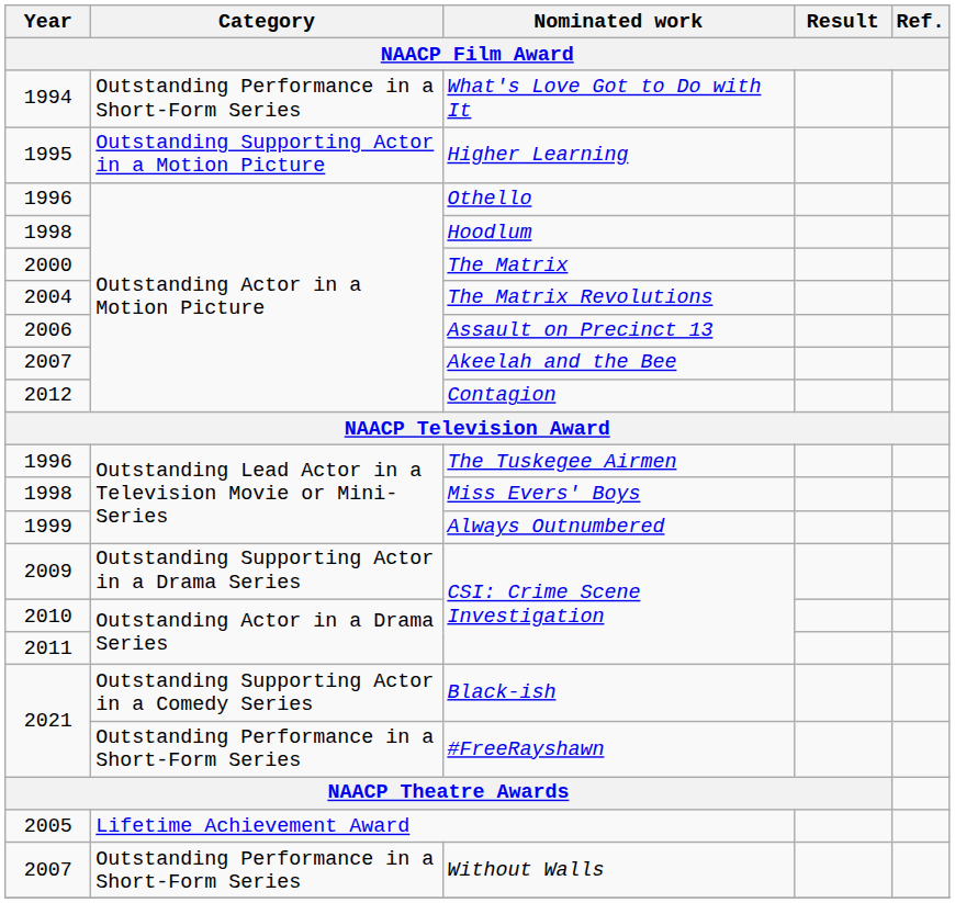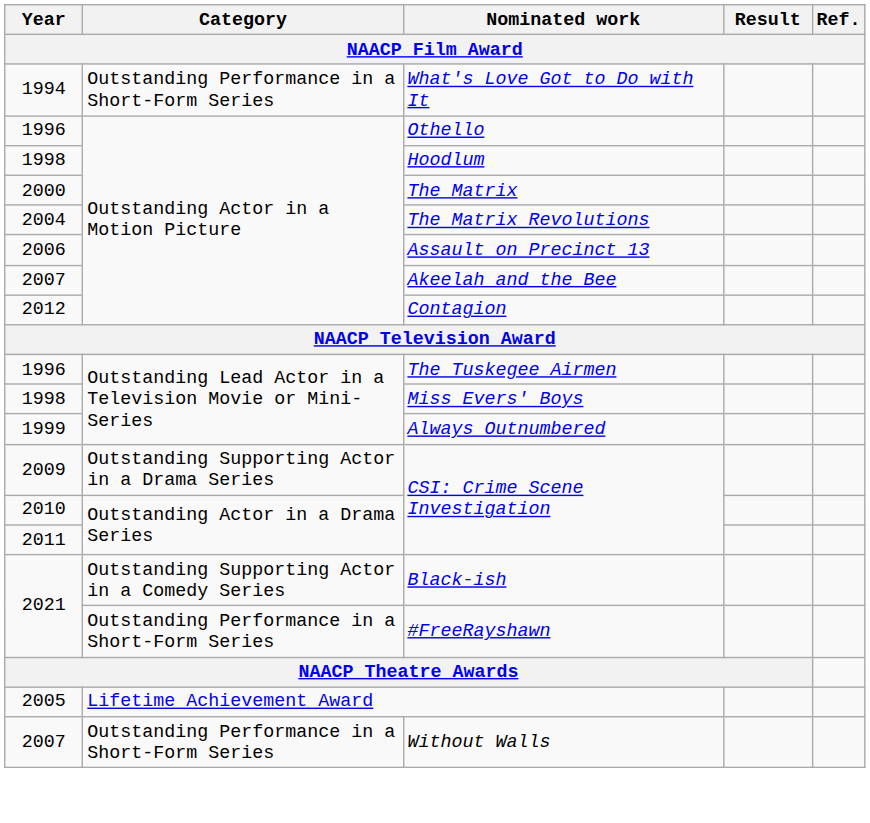 <table class=wikitable>
 <tr>
 <th scope="col" style="width:5em;">Year</th>
 <th scope="col" style="width:26em;">Category</th>
 <th scope="col" style="width:25em;">Nominated work</th>
 <th scope="col" style="width:5em;">Result</th>
 <th>Ref.</th>
 </tr>
 <tr>
 <th colspan=5><a href='#'>NAACP Film Award</a></th>
 </tr>
 <tr>
 <td style="text-align:center;">1994</td>
 <td>Outstanding Performance in a Short-Form Series</td>
 <td><em><a href='#'>What's Love Got to Do with It</a></em></td>
-<td></td>
-<td></td>
-</tr>
-<tr>
-<td style="text-align:center;">1995</td>
-<td><a href='#'>Outstanding Supporting Actor in a Motion Picture</a></td>
-<td><em><a href='#'>Higher Learning</a></em></td>
 <td></td>
 <td></td>
 </tr>
 <tr>
 <td style="text-align:center;">1996</td>
 <td rowspan="7">Outstanding Actor in a Motion Picture</td>
 <td><em><a href='#'>Othello</a></em></td>
 <td></td>
 <td></td>
 </tr>
 <tr>
 <td style="text-align:center;">1998</td>
 <td><em><a href='#'>Hoodlum</a></em></td>
 <td></td>
 <td></td>
 </tr>
 <tr>
 <td style="text-align:center;">2000</td>
 <td><em><a href='#'>The Matrix</a></em></td>
 <td></td>
 <td></td>
 </tr>
 <tr>
 <td style="text-align:center;">2004</td>
 <td><em><a href='#'>The Matrix Revolutions</a></em></td>
 <td></td>
 <td></td>
 </tr>
 <tr>
 <td style="text-align:center;">2006</td>
 <td><em><a href='#'>Assault on Precinct 13</a></em></td>
 <td></td>
 <td></td>
 </tr>
 <tr>
 <td style="text-align:center;">2007</td>
 <td><em><a href='#'>Akeelah and the Bee</a></em></td>
 <td></td>
 <td></td>
 </tr>
 <tr>
 <td style="text-align:center;">2012</td>
 <td><em><a href='#'>Contagion</a></em></td>
 <td></td>
 <td></td>
 </tr>
 <tr>
 <th colspan=5><a href='#'>NAACP Television Award</a></th>
 </tr>
 <tr>
 <td style="text-align:center;">1996</td>
 <td rowspan="3">Outstanding Lead Actor in a Television Movie or Mini-Series</td>
 <td><em><a href='#'>The Tuskegee Airmen</a></em></td>
 <td></td>
 <td></td>
 </tr>
 <tr>
 <td style="text-align:center;">1998</td>
 <td><em><a href='#'>Miss Evers' Boys</a></em></td>
 <td></td>
 <td></td>
 </tr>
 <tr>
 <td style="text-align:center;">1999</td>
 <td><em><a href='#'>Always Outnumbered</a></em></td>
 <td></td>
 <td></td>
 </tr>
 <tr>
 <td style="text-align:center;">2009</td>
 <td>Outstanding Supporting Actor in a Drama Series</td>
 <td rowspan="3"><em><a href='#'>CSI: Crime Scene Investigation</a></em></td>
 <td></td>
 <td></td>
 </tr>
 <tr>
 <td style="text-align:center;">2010</td>
 <td rowspan="2">Outstanding Actor in a Drama Series</td>
 <td></td>
 <td></td>
 </tr>
 <tr>
 <td style="text-align:center;">2011</td>
 <td></td>
 <td></td>
 </tr>
 <tr>
 <td style="text-align:center;", rowspan="2">2021</td>
 <td>Outstanding Supporting Actor in a Comedy Series</td>
 <td><em><a href='#'>Black-ish</a></em></td>
 <td></td>
 <td></td>
 </tr>
 <tr>
 <td>Outstanding Performance in a Short-Form Series</td>
 <td><em><a href='#'>#FreeRayshawn</a></em></td>
 <td></td>
 <td></td>
 </tr>
 <tr>
 <th colspan="4"><a href='#'>NAACP Theatre Awards</a></th>
 </tr>
 <tr>
 <td style="text-align:center;">2005</td>
 <td colspan=2><a href='#'>Lifetime Achievement Award</a></td>
 <td></td>
 <td></td>
 </tr>
 <tr>
 <td style="text-align:center;">2007</td>
 <td>Outstanding Performance in a Short-Form Series</td>
 <td><em>Without Walls</em></td>
 <td></td>
 <td></td>
 </tr>
 <tr>
 </tr>
 </table>
